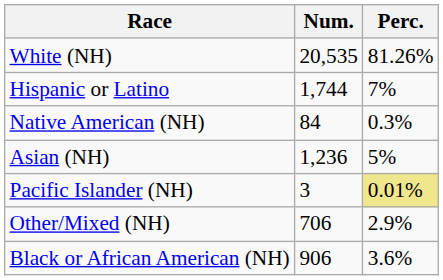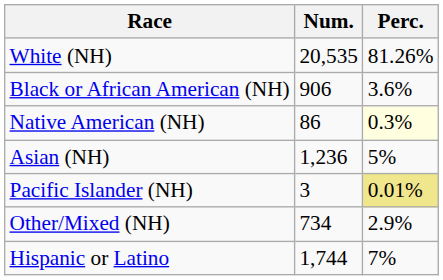 <table class="wikitable">
 <tr>
 <th>Race</th>
 <th>Num.</th>
 <th>Perc.</th>
 </tr>
 <tr>
 <td><a href='#'>White</a> (NH)</td>
 <td>20,535</td>
 <td>81.26%</td>
 </tr>
 <tr>
-<td><a href='#'>Hispanic</a> or <a href='#'>Latino</a></td>
-<td>1,744</td>
-<td>7%</td>
+<td><a href='#'>Black or African American</a> (NH)</td>
+<td>906</td>
+<td>3.6%</td>
 </tr>
 <tr>
 <td><a href='#'>Native American</a> (NH)</td>
-<td>84</td>
-<td>0.3%</td>
+<td>86</td>
+<td style="background: lightyellow;">0.3%</td>
 </tr>
 <tr>
 <td><a href='#'>Asian</a> (NH)</td>
 <td>1,236</td>
 <td>5%</td>
 </tr>
 <tr>
 <td><a href='#'>Pacific Islander</a> (NH)</td>
 <td>3</td>
 <td style="background: khaki;">0.01%</td>
 </tr>
 <tr>
 <td><a href='#'>Other/Mixed</a> (NH)</td>
-<td>706</td>
+<td>734</td>
 <td>2.9%</td>
 </tr>
 <tr>
-<td><a href='#'>Black or African American</a> (NH)</td>
-<td>906</td>
-<td>3.6%</td>
+<td><a href='#'>Hispanic</a> or <a href='#'>Latino</a></td>
+<td>1,744</td>
+<td>7%</td>
 </tr>
 </table>
